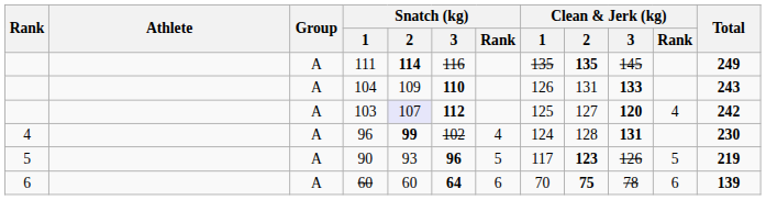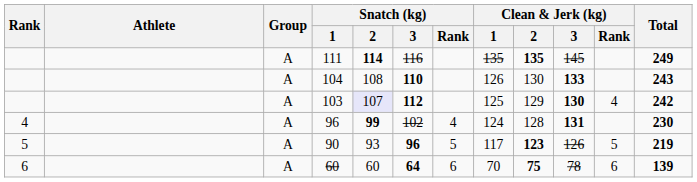 <table class = "wikitable" style="text-align:center;">
 <tr>
 <th rowspan=2 width=40>Rank</th>
 <th rowspan=2 width=250>Athlete</th>
 <th rowspan=2 width=50>Group</th>
 <th colspan=4>Snatch (kg)</th>
 <th colspan=4>Clean & Jerk (kg)</th>
 <th rowspan=2 width=60>Total</th>
 </tr>
 <tr>
 <th width=40>1</th>
 <th width=40>2</th>
 <th width=40>3</th>
 <th width=40>Rank</th>
 <th width=40>1</th>
 <th width=40>2</th>
 <th width=40>3</th>
 <th width=40>Rank</th>
 </tr>
 <tr>
 <td></td>
 <td align=left></td>
 <td>A</td>
 <td>111</td>
 <td><strong>114</strong></td>
 <td><s>116</s></td>
 <td></td>
 <td><s>135</s></td>
 <td><strong>135</strong></td>
 <td><s>145</s></td>
 <td></td>
 <td><strong>249</strong></td>
 </tr>
 <tr>
 <td></td>
 <td align=left></td>
 <td>A</td>
 <td>104</td>
-<td>109</td>
+<td>108</td>
 <td><strong>110</strong></td>
 <td></td>
 <td>126</td>
-<td>131</td>
+<td>130</td>
 <td><strong>133</strong></td>
 <td></td>
 <td><strong>243</strong></td>
 </tr>
 <tr>
 <td></td>
 <td align=left></td>
 <td>A</td>
 <td>103</td>
 <td style="background: lavender;">107</td>
 <td><strong>112</strong></td>
 <td></td>
 <td>125</td>
-<td>127</td>
-<td><strong>120</strong></td>
+<td>129</td>
+<td><strong>130</strong></td>
 <td>4</td>
 <td><strong>242</strong></td>
 </tr>
 <tr>
 <td>4</td>
 <td align=left></td>
 <td>A</td>
 <td>96</td>
 <td><strong>99</strong></td>
 <td><s>102</s></td>
 <td>4</td>
 <td>124</td>
 <td>128</td>
 <td><strong>131</strong></td>
 <td></td>
 <td><strong>230</strong></td>
 </tr>
 <tr>
 <td>5</td>
 <td align=left></td>
 <td>A</td>
 <td>90</td>
 <td>93</td>
 <td><strong>96</strong></td>
 <td>5</td>
 <td>117</td>
 <td><strong>123</strong></td>
 <td><s>126</s></td>
 <td>5</td>
 <td><strong>219</strong></td>
 </tr>
 <tr>
 <td>6</td>
 <td align=left></td>
 <td>A</td>
 <td><s>60</s></td>
 <td>60</td>
 <td><strong>64</strong></td>
 <td>6</td>
 <td>70</td>
 <td><strong>75</strong></td>
 <td><s>78</s></td>
 <td>6</td>
 <td><strong>139</strong></td>
 </tr>
 </table>
